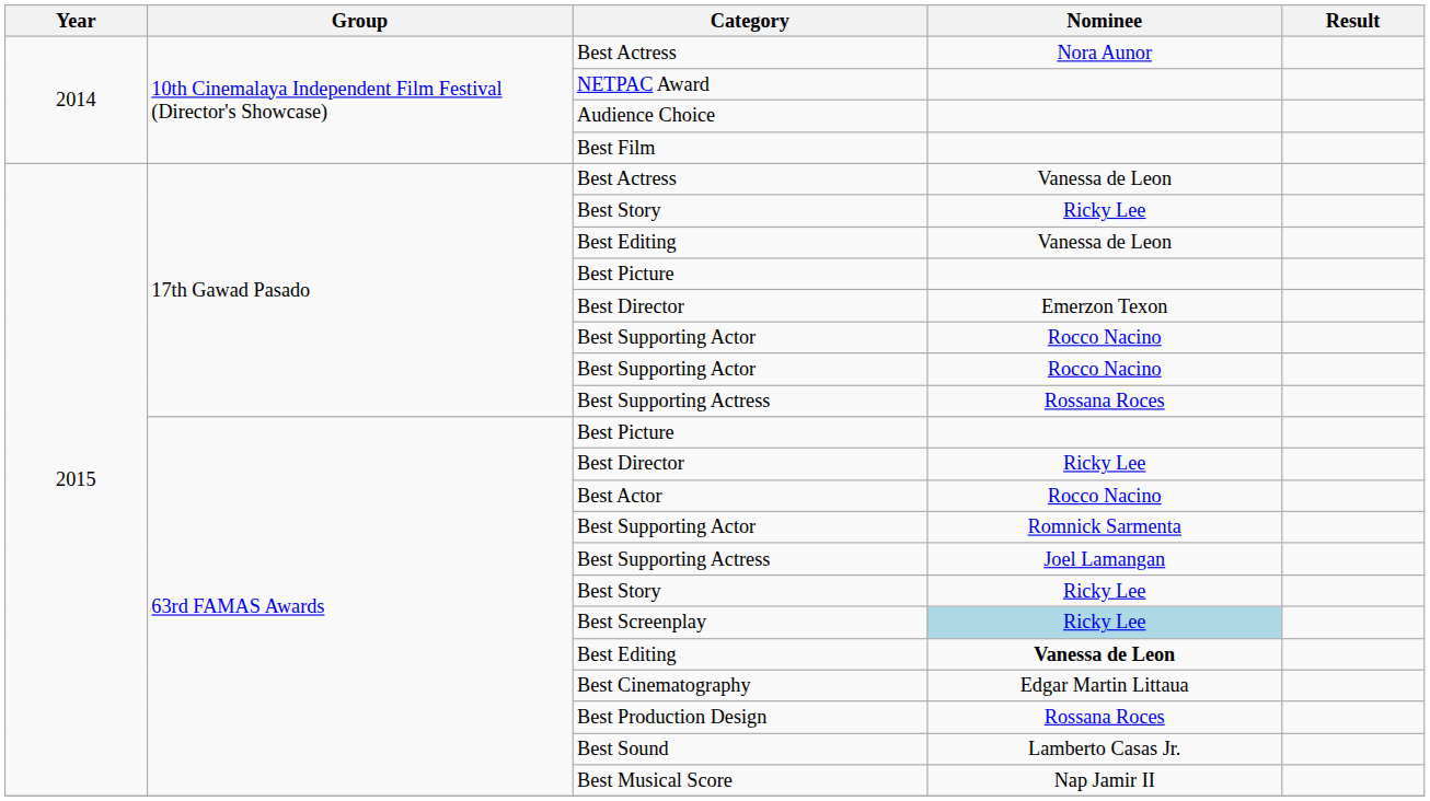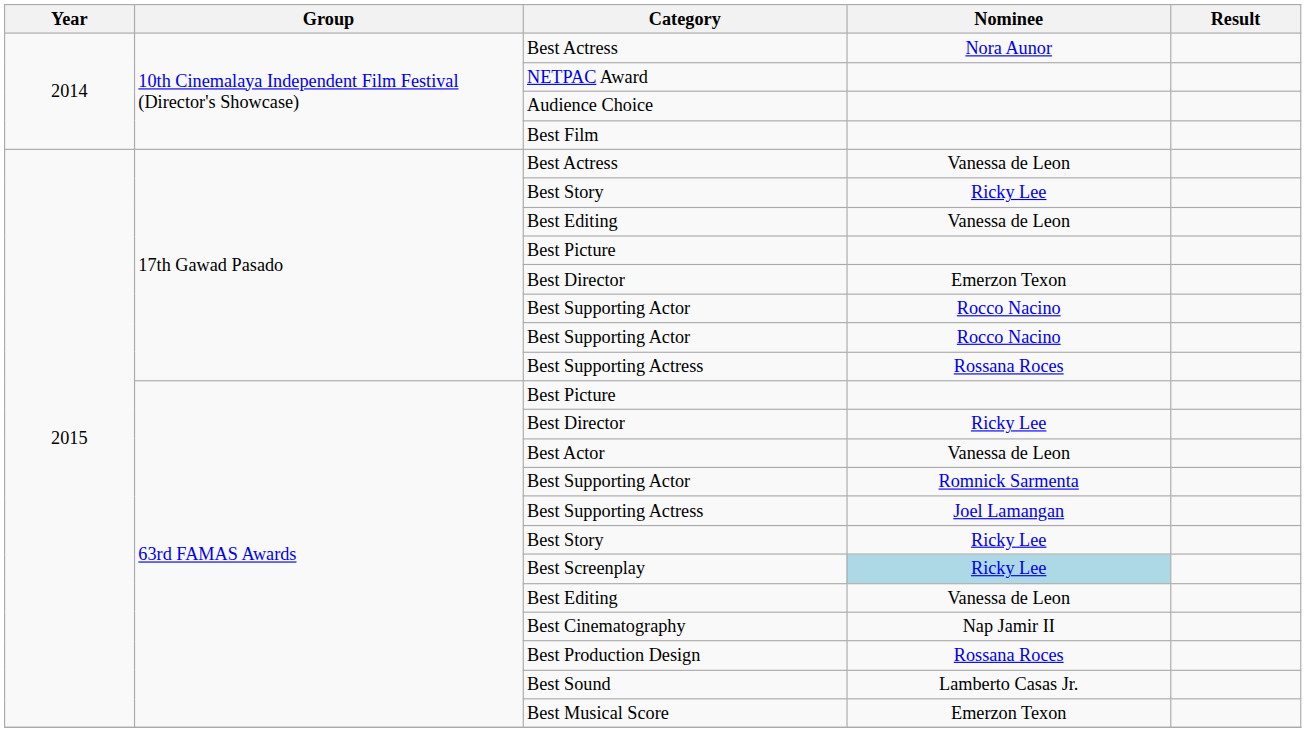 <table width="90%" class="wikitable sortable">
 <tr>
 <th width="10%">Year</th>
 <th width="30%">Group</th>
 <th width="25%">Category</th>
 <th width="25%">Nominee</th>
 <th width="10%">Result</th>
 </tr>
 <tr>
 <td rowspan="4" align="center">2014</td>
 <td rowspan="4" align="left"><a href='#'>10th Cinemalaya Independent Film Festival</a> <br> (Director's Showcase)</td>
 <td align="left">Best Actress</td>
 <td align="center"><a href='#'>Nora Aunor</a></td>
 <td></td>
 </tr>
 <tr>
 <td align="left"><a href='#'>NETPAC</a> Award</td>
 <td align="center"></td>
 <td></td>
 </tr>
 <tr>
 <td align="left">Audience Choice</td>
 <td align="center"></td>
 <td></td>
 </tr>
 <tr>
 <td align="left">Best Film</td>
 <td align="center"></td>
 <td></td>
 </tr>
 <tr>
 <td rowspan="20" align="center">2015</td>
 <td rowspan="8" align="left">17th Gawad Pasado</td>
 <td align="left">Best Actress</td>
 <td align="center">Vanessa de Leon</td>
 <td></td>
 </tr>
 <tr>
 <td align="left">Best Story</td>
 <td align="center"><a href='#'>Ricky Lee</a></td>
 <td></td>
 </tr>
 <tr>
 <td align="left">Best Editing</td>
 <td align="center">Vanessa de Leon</td>
 <td></td>
 </tr>
 <tr>
 <td align="left">Best Picture</td>
 <td align="center"></td>
 <td></td>
 </tr>
 <tr>
 <td align="left">Best Director</td>
 <td align="center">Emerzon Texon</td>
 <td></td>
 </tr>
 <tr>
 <td align="left">Best Supporting Actor</td>
 <td align="center"><a href='#'>Rocco Nacino</a></td>
 <td></td>
 </tr>
 <tr>
 <td align="left">Best Supporting Actor</td>
 <td align="center"><a href='#'>Rocco Nacino</a></td>
 <td></td>
 </tr>
 <tr>
 <td align="left">Best Supporting Actress</td>
 <td align="center"><a href='#'>Rossana Roces</a></td>
 <td></td>
 </tr>
 <tr>
 <td rowspan="12" align="left"><a href='#'>63rd FAMAS Awards</a></td>
 <td align="left">Best Picture</td>
 <td align="center"></td>
 <td></td>
 </tr>
 <tr>
 <td align="left">Best Director</td>
 <td align="center"><a href='#'>Ricky Lee</a></td>
 <td></td>
 </tr>
 <tr>
 <td align="left">Best Actor</td>
-<td align="center"><a href='#'>Rocco Nacino</a></td>
+<td align="center">Vanessa de Leon</td>
 <td></td>
 </tr>
 <tr>
 <td align="left">Best Supporting Actor</td>
 <td align="center"><a href='#'>Romnick Sarmenta</a></td>
 <td></td>
 </tr>
 <tr>
 <td align="left">Best Supporting Actress</td>
 <td align="center"><a href='#'>Joel Lamangan</a></td>
 <td></td>
 </tr>
 <tr>
 <td align="left">Best Story</td>
 <td align="center"><a href='#'>Ricky Lee</a></td>
 <td></td>
 </tr>
 <tr>
 <td align="left">Best Screenplay</td>
 <td align="center" style="background: lightblue;"><a href='#'>Ricky Lee</a></td>
 <td></td>
 </tr>
 <tr>
 <td align="left">Best Editing</td>
-<td align="center"><strong>Vanessa de Leon</strong></td>
+<td align="center">Vanessa de Leon</td>
 <td></td>
 </tr>
 <tr>
 <td align="left">Best Cinematography</td>
-<td align="center">Edgar Martin Littaua</td>
+<td align="center">Nap Jamir II</td>
 <td></td>
 </tr>
 <tr>
 <td align="left">Best Production Design</td>
 <td align="center"><a href='#'>Rossana Roces</a></td>
 <td></td>
 </tr>
 <tr>
 <td align="left">Best Sound</td>
 <td align="center">Lamberto Casas Jr.</td>
 <td></td>
 </tr>
 <tr>
 <td align="left">Best Musical Score</td>
-<td align="center">Nap Jamir II</td>
+<td align="center">Emerzon Texon</td>
 <td></td>
 </tr>
 <tr>
 </tr>
 </table>
